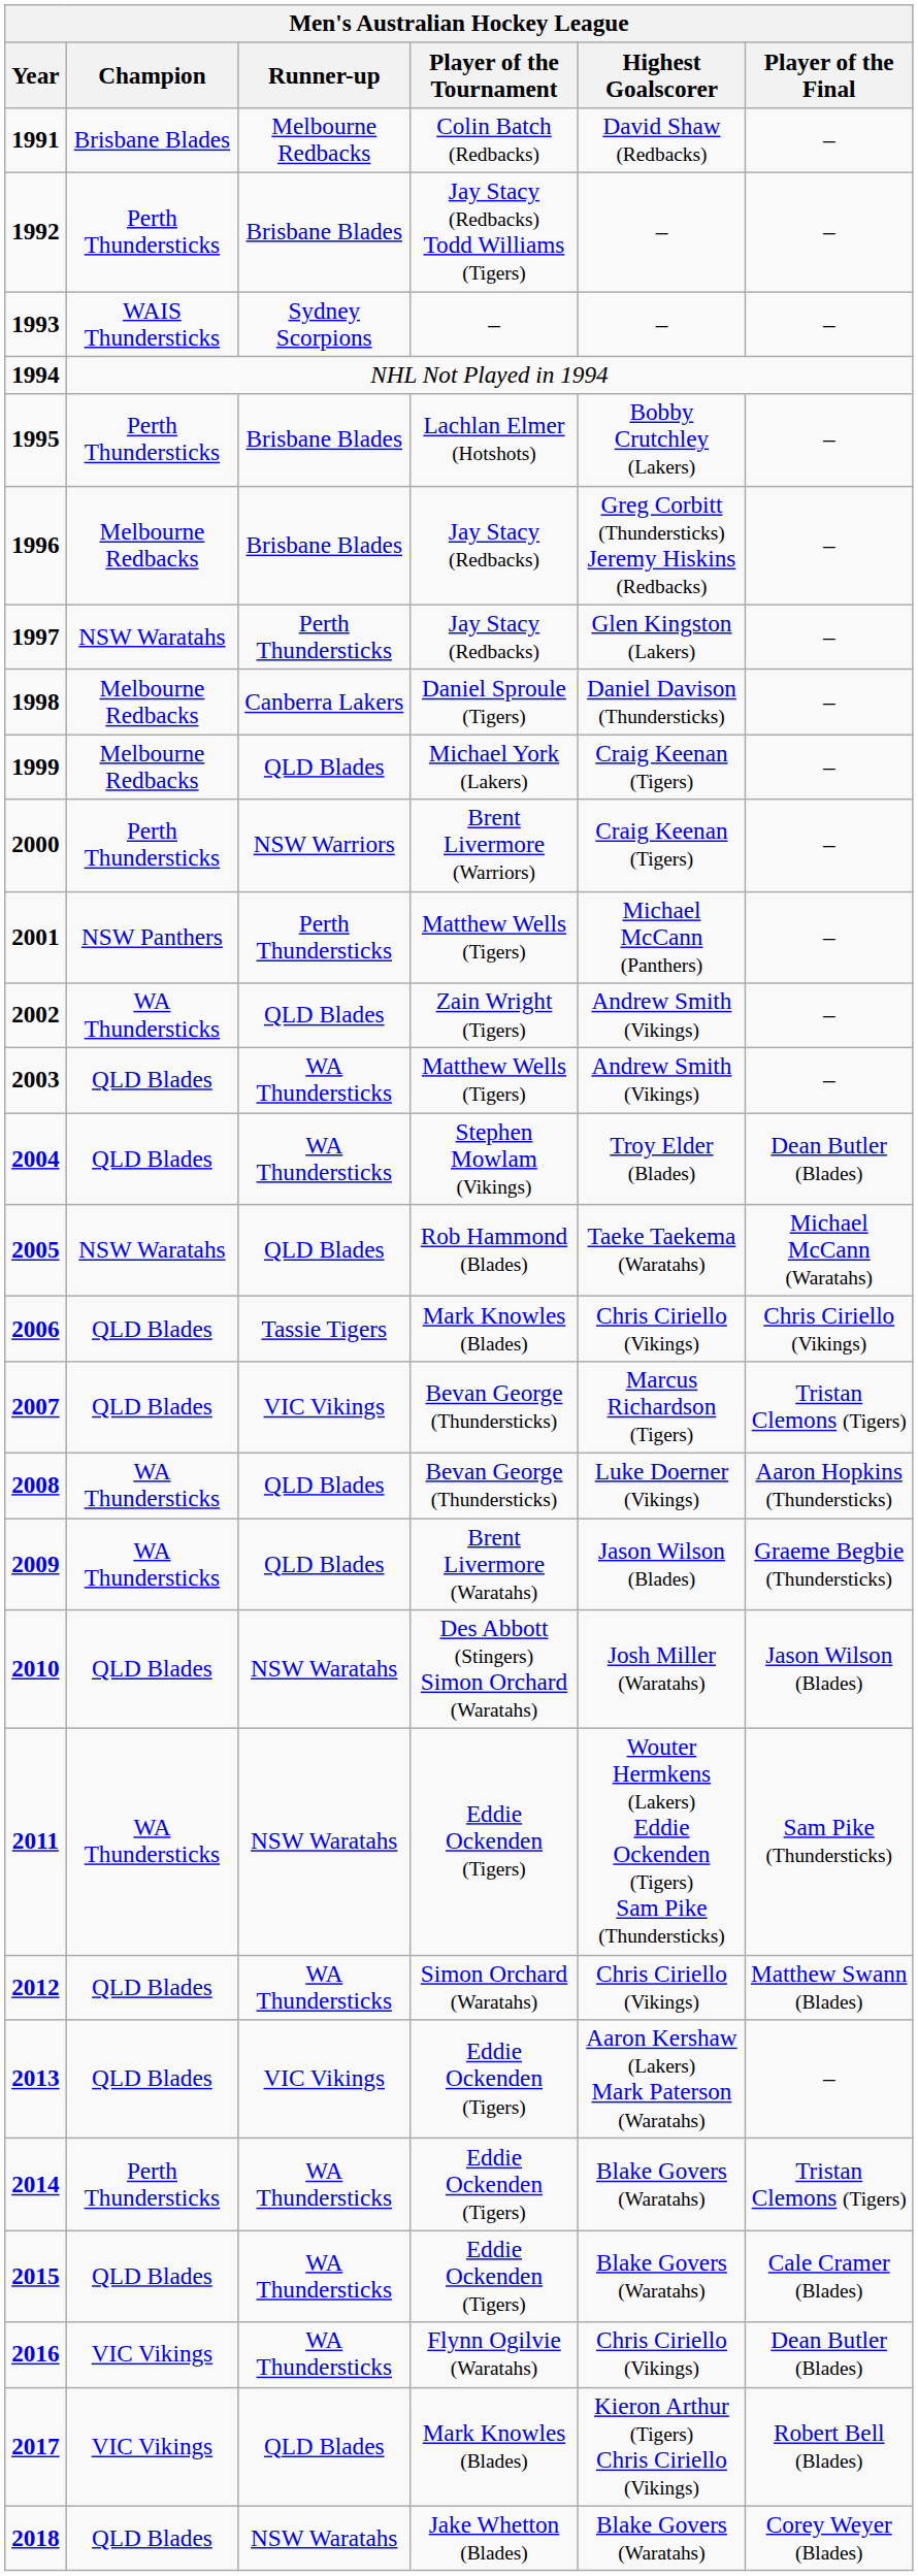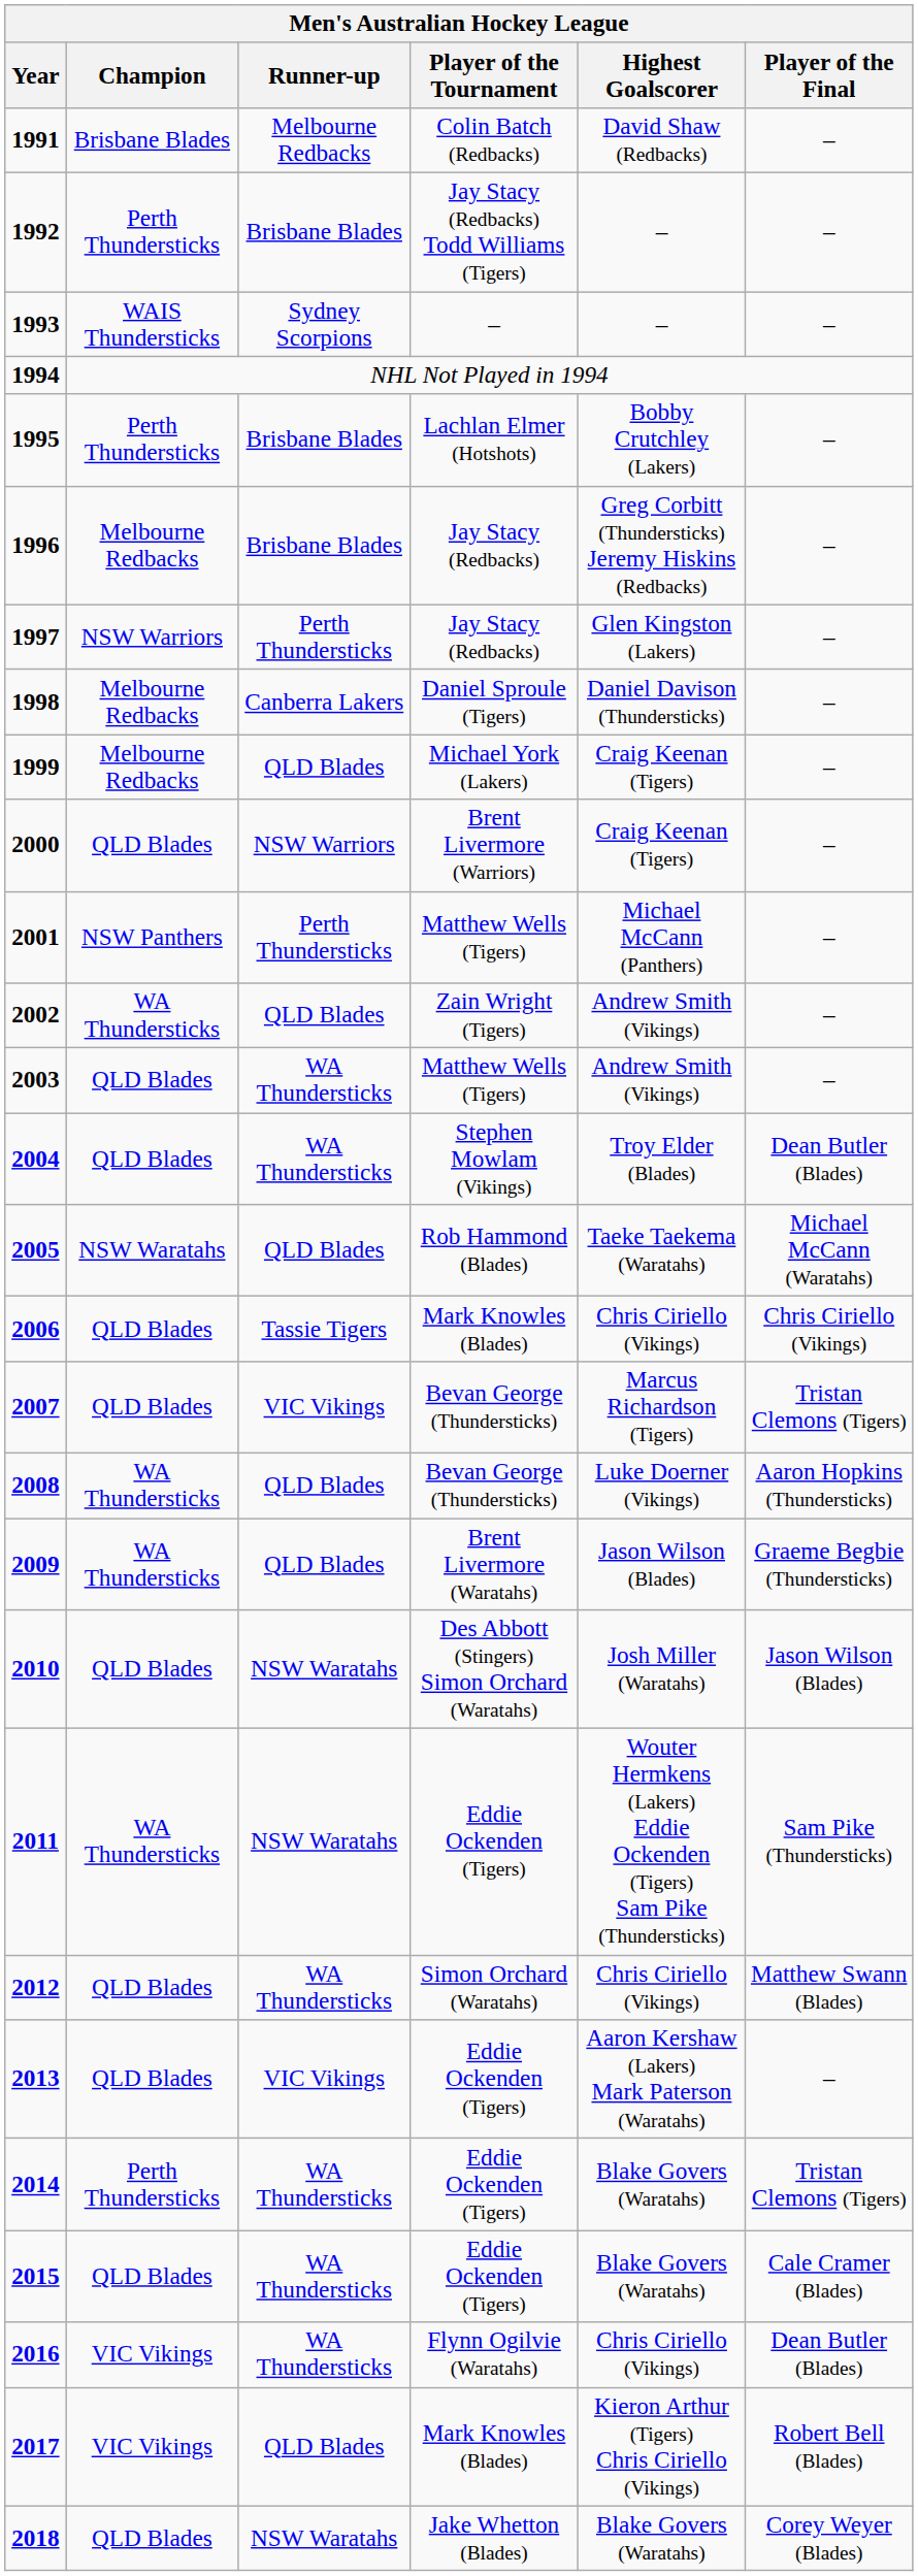 <table class="wikitable" style="text-align: center;">
 <tr>
 <th colspan=9><strong>Men's Australian Hockey League</strong></th>
 </tr>
 <tr>
 <th style="width: 40px;">Year</th>
 <th style="width: 180px;">Champion</th>
 <th style="width: 180px;">Runner-up</th>
 <th style="width: 190px;">Player of the Tournament</th>
 <th style="width: 190px;">Highest Goalscorer</th>
 <th style="width: 190px;">Player of the Final</th>
 </tr>
 <tr>
 <td><strong>1991</strong></td>
 <td><a href='#'>Brisbane Blades</a></td>
 <td><a href='#'>Melbourne Redbacks</a></td>
 <td><a href='#'>Colin Batch</a> <small>(Redbacks)</small></td>
 <td><a href='#'>David Shaw</a> <small>(Redbacks)</small></td>
 <td>–</td>
 </tr>
 <tr>
 <td><strong>1992</strong></td>
 <td><a href='#'>Perth Thundersticks</a></td>
 <td><a href='#'>Brisbane Blades</a></td>
 <td><a href='#'>Jay Stacy</a> <small>(Redbacks)</small><br><a href='#'>Todd Williams</a> <small>(Tigers)</small></td>
 <td>–</td>
 <td>–</td>
 </tr>
 <tr>
 <td><strong>1993</strong></td>
 <td><a href='#'>WAIS Thundersticks</a></td>
 <td><a href='#'>Sydney Scorpions</a></td>
 <td>–</td>
 <td>–</td>
 <td>–</td>
 </tr>
 <tr>
 <td><strong>1994</strong></td>
 <td colspan=5><em>NHL Not Played in 1994</em></td>
 </tr>
 <tr>
 <td><strong>1995</strong></td>
 <td><a href='#'>Perth Thundersticks</a></td>
 <td><a href='#'>Brisbane Blades</a></td>
 <td><a href='#'>Lachlan Elmer</a> <small>(Hotshots)</small></td>
 <td><a href='#'>Bobby Crutchley</a> <small>(Lakers)</small></td>
 <td>–</td>
 </tr>
 <tr>
 <td><strong>1996</strong></td>
 <td><a href='#'>Melbourne Redbacks</a></td>
 <td><a href='#'>Brisbane Blades</a></td>
 <td><a href='#'>Jay Stacy</a> <small>(Redbacks)</small></td>
 <td><a href='#'>Greg Corbitt</a> <small>(Thundersticks)</small><br><a href='#'>Jeremy Hiskins</a> <small>(Redbacks)</small></td>
 <td>–</td>
 </tr>
 <tr>
 <td><strong>1997</strong></td>
-<td><a href='#'>NSW Waratahs</a></td>
+<td><a href='#'>NSW Warriors</a></td>
 <td><a href='#'>Perth Thundersticks</a></td>
 <td><a href='#'>Jay Stacy</a> <small>(Redbacks)</small></td>
 <td><a href='#'>Glen Kingston</a> <small>(Lakers)</small></td>
 <td>–</td>
 </tr>
 <tr>
 <td><strong>1998</strong></td>
 <td><a href='#'>Melbourne Redbacks</a></td>
 <td><a href='#'>Canberra Lakers</a></td>
 <td><a href='#'>Daniel Sproule</a> <small>(Tigers)</small></td>
 <td><a href='#'>Daniel Davison</a> <small>(Thundersticks)</small></td>
 <td>–</td>
 </tr>
 <tr>
 <td><strong>1999</strong></td>
 <td><a href='#'>Melbourne Redbacks</a></td>
 <td><a href='#'>QLD Blades</a></td>
 <td><a href='#'>Michael York</a> <small>(Lakers)</small></td>
 <td><a href='#'>Craig Keenan</a> <small>(Tigers)</small></td>
 <td>–</td>
 </tr>
 <tr>
 <td><strong>2000</strong></td>
-<td><a href='#'>Perth Thundersticks</a></td>
+<td><a href='#'>QLD Blades</a></td>
 <td><a href='#'>NSW Warriors</a></td>
 <td><a href='#'>Brent Livermore</a> <small>(Warriors)</small></td>
 <td><a href='#'>Craig Keenan</a> <small>(Tigers)</small></td>
 <td>–</td>
 </tr>
 <tr>
 <td><strong>2001</strong></td>
 <td><a href='#'>NSW Panthers</a></td>
 <td><a href='#'>Perth Thundersticks</a></td>
 <td><a href='#'>Matthew Wells</a> <small>(Tigers)</small></td>
 <td><a href='#'>Michael McCann</a> <small>(Panthers)</small></td>
 <td>–</td>
 </tr>
 <tr>
 <td><strong>2002</strong></td>
 <td><a href='#'>WA Thundersticks</a></td>
 <td><a href='#'>QLD Blades</a></td>
 <td><a href='#'>Zain Wright</a> <small>(Tigers)</small></td>
 <td><a href='#'>Andrew Smith</a> <small>(Vikings)</small></td>
 <td>–</td>
 </tr>
 <tr>
 <td><strong>2003</strong></td>
 <td><a href='#'>QLD Blades</a></td>
 <td><a href='#'>WA Thundersticks</a></td>
 <td><a href='#'>Matthew Wells</a> <small>(Tigers)</small></td>
 <td><a href='#'>Andrew Smith</a> <small>(Vikings)</small></td>
 <td>–</td>
 </tr>
 <tr>
 <td><strong><a href='#'>2004</a></strong></td>
 <td><a href='#'>QLD Blades</a></td>
 <td><a href='#'>WA Thundersticks</a></td>
 <td><a href='#'>Stephen Mowlam</a> <small>(Vikings)</small></td>
 <td><a href='#'>Troy Elder</a> <small>(Blades)</small></td>
 <td><a href='#'>Dean Butler</a> <small>(Blades)</small></td>
 </tr>
 <tr>
 <td><strong><a href='#'>2005</a></strong></td>
 <td><a href='#'>NSW Waratahs</a></td>
 <td><a href='#'>QLD Blades</a></td>
 <td><a href='#'>Rob Hammond</a> <small>(Blades)</small></td>
 <td><a href='#'>Taeke Taekema</a> <small>(Waratahs)</small></td>
 <td><a href='#'>Michael McCann</a> <small>(Waratahs)</small></td>
 </tr>
 <tr>
 <td><strong><a href='#'>2006</a></strong></td>
 <td><a href='#'>QLD Blades</a></td>
 <td><a href='#'>Tassie Tigers</a></td>
 <td><a href='#'>Mark Knowles</a> <small>(Blades)</small></td>
 <td><a href='#'>Chris Ciriello</a> <small>(Vikings)</small></td>
 <td><a href='#'>Chris Ciriello</a> <small>(Vikings)</small></td>
 </tr>
 <tr>
 <td><strong><a href='#'>2007</a></strong></td>
 <td><a href='#'>QLD Blades</a></td>
 <td><a href='#'>VIC Vikings</a></td>
 <td><a href='#'>Bevan George</a> <small>(Thundersticks)</small></td>
 <td><a href='#'>Marcus Richardson</a> <small>(Tigers)</small></td>
 <td><a href='#'>Tristan Clemons</a> <small>(Tigers)</small></td>
 </tr>
 <tr>
 <td><strong><a href='#'>2008</a></strong></td>
 <td><a href='#'>WA Thundersticks</a></td>
 <td><a href='#'>QLD Blades</a></td>
 <td><a href='#'>Bevan George</a> <small>(Thundersticks)</small></td>
 <td><a href='#'>Luke Doerner</a> <small>(Vikings)</small></td>
 <td><a href='#'>Aaron Hopkins</a> <small>(Thundersticks)</small></td>
 </tr>
 <tr>
 <td><strong><a href='#'>2009</a></strong></td>
 <td><a href='#'>WA Thundersticks</a></td>
 <td><a href='#'>QLD Blades</a></td>
 <td><a href='#'>Brent Livermore</a> <small>(Waratahs)</small></td>
 <td><a href='#'>Jason Wilson</a> <small>(Blades)</small></td>
 <td><a href='#'>Graeme Begbie</a> <small>(Thundersticks)</small></td>
 </tr>
 <tr>
 <td><strong><a href='#'>2010</a></strong></td>
 <td><a href='#'>QLD Blades</a></td>
 <td><a href='#'>NSW Waratahs</a></td>
 <td><a href='#'>Des Abbott</a> <small>(Stingers)</small><br><a href='#'>Simon Orchard</a> <small>(Waratahs)</small></td>
 <td><a href='#'>Josh Miller</a> <small>(Waratahs)</small></td>
 <td><a href='#'>Jason Wilson</a> <small>(Blades)</small></td>
 </tr>
 <tr>
 <td><strong><a href='#'>2011</a></strong></td>
 <td><a href='#'>WA Thundersticks</a></td>
 <td><a href='#'>NSW Waratahs</a></td>
 <td><a href='#'>Eddie Ockenden</a> <small>(Tigers)</small></td>
 <td><a href='#'>Wouter Hermkens</a> <small>(Lakers)</small><br><a href='#'>Eddie Ockenden</a> <small>(Tigers)</small><br><a href='#'>Sam Pike</a> <small>(Thundersticks)</small></td>
 <td><a href='#'>Sam Pike</a> <small>(Thundersticks)</small></td>
 </tr>
 <tr>
 <td><strong><a href='#'>2012</a></strong></td>
 <td><a href='#'>QLD Blades</a></td>
 <td><a href='#'>WA Thundersticks</a></td>
 <td><a href='#'>Simon Orchard</a> <small>(Waratahs)</small></td>
 <td><a href='#'>Chris Ciriello</a> <small>(Vikings)</small></td>
 <td><a href='#'>Matthew Swann</a> <small>(Blades)</small></td>
 </tr>
 <tr>
 <td><strong><a href='#'>2013</a></strong></td>
 <td><a href='#'>QLD Blades</a></td>
 <td><a href='#'>VIC Vikings</a></td>
 <td><a href='#'>Eddie Ockenden</a> <small>(Tigers)</small></td>
 <td><a href='#'>Aaron Kershaw</a> <small>(Lakers)</small><br><a href='#'>Mark Paterson</a> <small>(Waratahs)</small></td>
 <td>–</td>
 </tr>
 <tr>
 <td><strong><a href='#'>2014</a></strong></td>
 <td><a href='#'>Perth Thundersticks</a></td>
 <td><a href='#'>WA Thundersticks</a></td>
 <td><a href='#'>Eddie Ockenden</a> <small>(Tigers)</small></td>
 <td><a href='#'>Blake Govers</a> <small>(Waratahs)</small></td>
 <td><a href='#'>Tristan Clemons</a> <small>(Tigers)</small></td>
 </tr>
 <tr>
 <td><strong><a href='#'>2015</a></strong></td>
 <td><a href='#'>QLD Blades</a></td>
 <td><a href='#'>WA Thundersticks</a></td>
 <td><a href='#'>Eddie Ockenden</a> <small>(Tigers)</small></td>
 <td><a href='#'>Blake Govers</a> <small>(Waratahs)</small></td>
 <td><a href='#'>Cale Cramer</a> <small>(Blades)</small></td>
 </tr>
 <tr>
 <td><strong><a href='#'>2016</a></strong></td>
 <td><a href='#'>VIC Vikings</a></td>
 <td><a href='#'>WA Thundersticks</a></td>
 <td><a href='#'>Flynn Ogilvie</a> <small>(Waratahs)</small></td>
 <td><a href='#'>Chris Ciriello</a> <small>(Vikings)</small></td>
 <td><a href='#'>Dean Butler</a> <small>(Blades)</small></td>
 </tr>
 <tr>
 <td><strong><a href='#'>2017</a></strong></td>
 <td><a href='#'>VIC Vikings</a></td>
 <td><a href='#'>QLD Blades</a></td>
 <td><a href='#'>Mark Knowles</a> <small>(Blades)</small></td>
 <td><a href='#'>Kieron Arthur</a> <small>(Tigers)</small><br><a href='#'>Chris Ciriello</a> <small>(Vikings)</small></td>
 <td><a href='#'>Robert Bell</a> <small>(Blades)</small></td>
 </tr>
 <tr>
 <td><strong><a href='#'>2018</a></strong></td>
 <td><a href='#'>QLD Blades</a></td>
 <td><a href='#'>NSW Waratahs</a></td>
 <td><a href='#'>Jake Whetton</a> <small>(Blades)</small></td>
 <td><a href='#'>Blake Govers</a> <small>(Waratahs)</small></td>
 <td><a href='#'>Corey Weyer</a> <small>(Blades)</small></td>
 </tr>
 </table>
